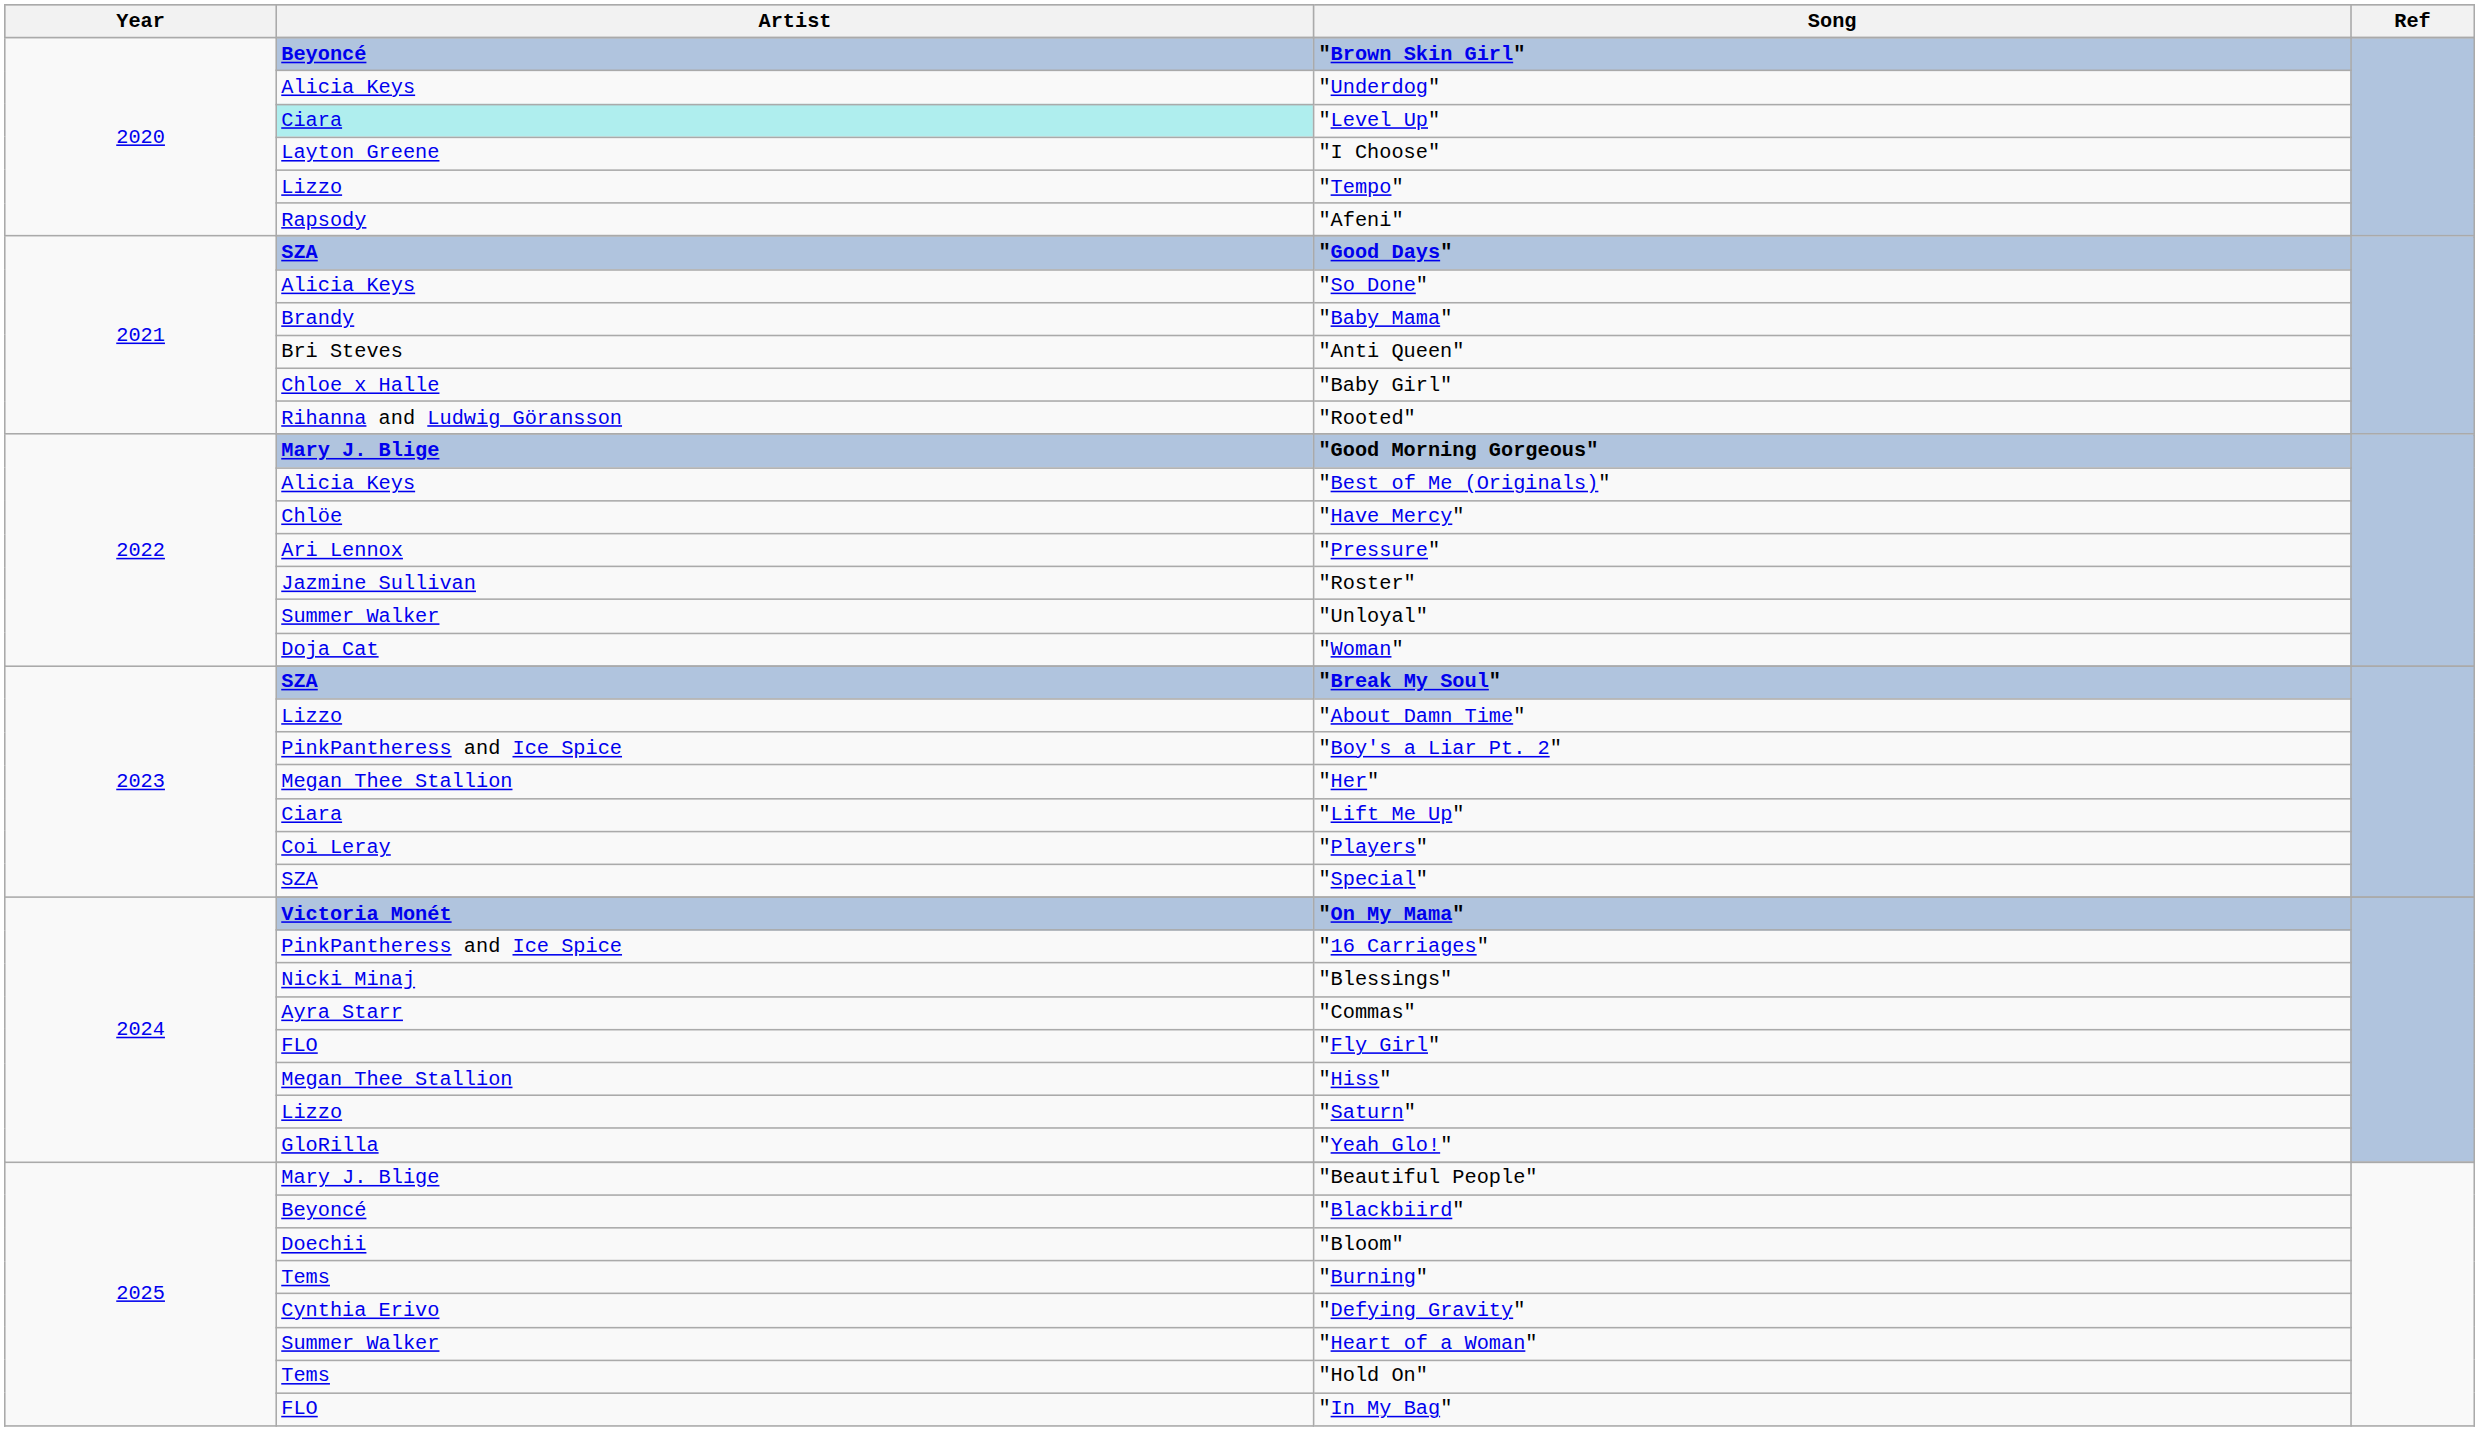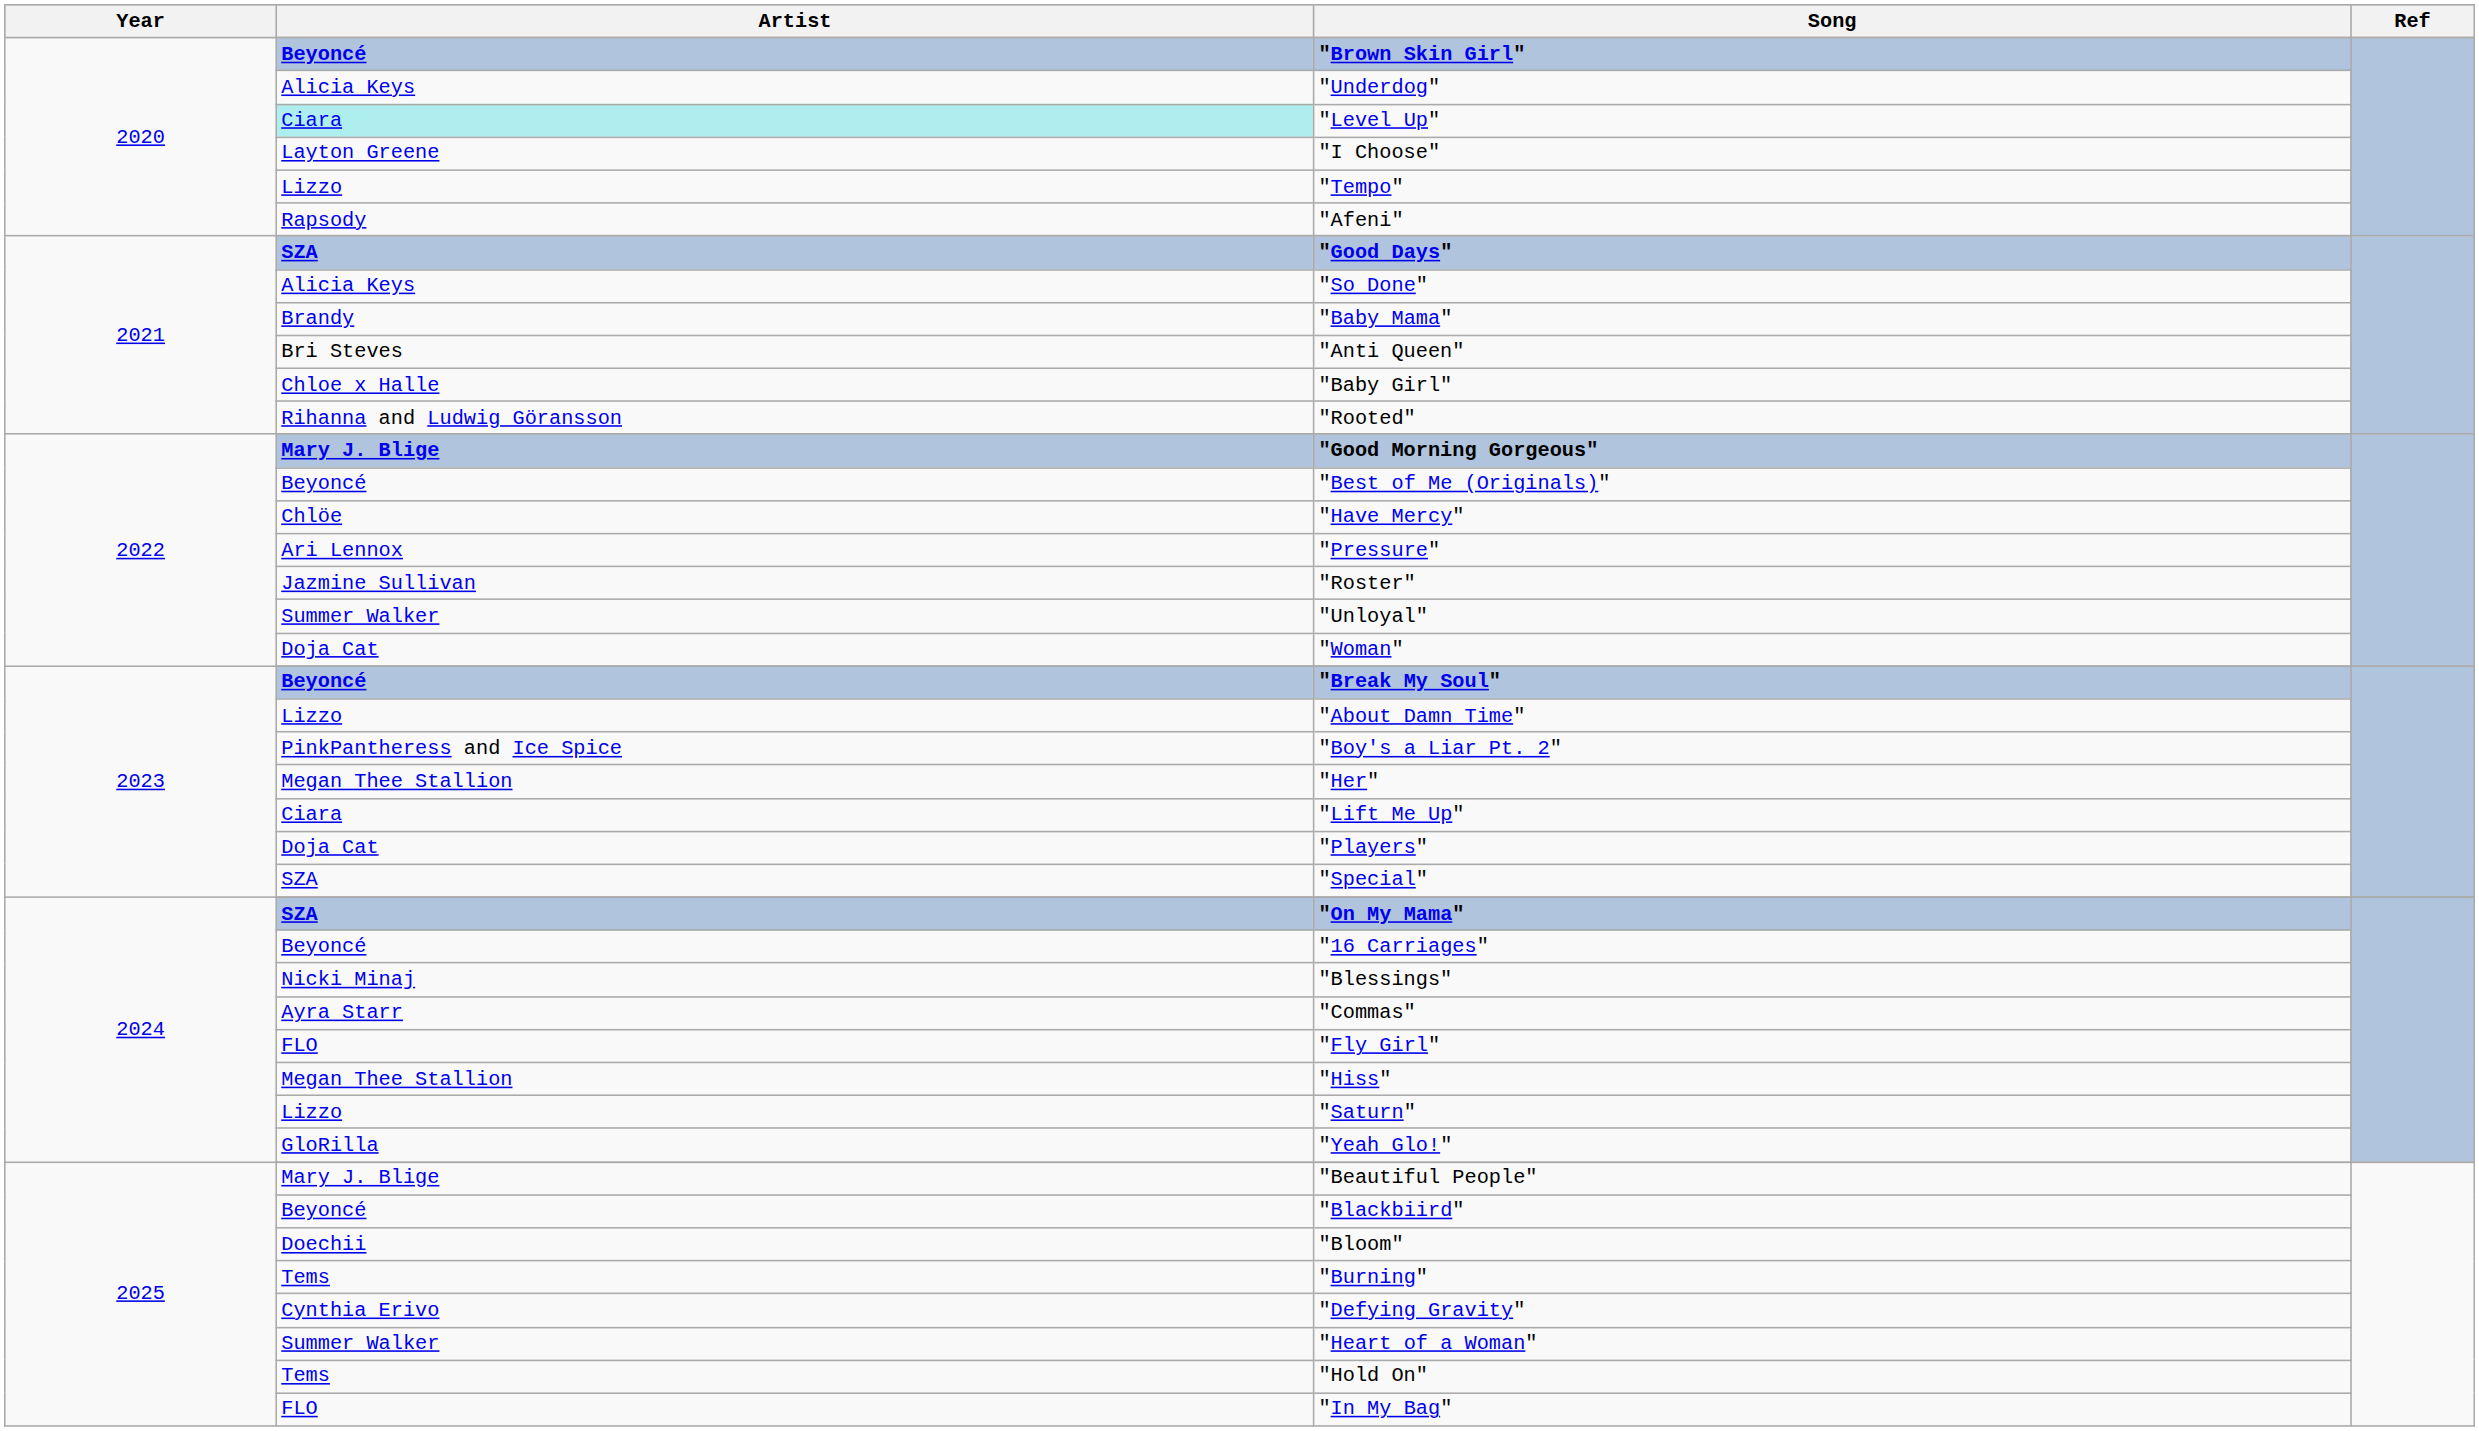 <table class="wikitable" style="width:100%;">
 <tr style="background:#bebebe;">
 <th style="width:11%;">Year</th>
 <th style="width:42%;">Artist</th>
 <th style="width:42%;">Song</th>
 <th style="width:5%;">Ref</th>
 </tr>
 <tr>
 <td rowspan="7" align="center"><a href='#'>2020</a></td>
 </tr>
 <tr style="background:#B0C4DE">
 <td><strong><a href='#'>Beyoncé</a> </strong></td>
 <td><strong>"<a href='#'>Brown Skin Girl</a>"</strong></td>
 <td rowspan="7" align="center"></td>
 </tr>
 <tr>
 <td><a href='#'>Alicia Keys</a></td>
 <td>"<a href='#'>Underdog</a>"</td>
 </tr>
 <tr>
 <td style="background: paleturquoise;"><a href='#'>Ciara</a> </td>
 <td>"<a href='#'>Level Up</a>"</td>
 </tr>
 <tr>
 <td><a href='#'>Layton Greene</a></td>
 <td>"I Choose"</td>
 </tr>
 <tr>
 <td><a href='#'>Lizzo</a> </td>
 <td>"<a href='#'>Tempo</a>"</td>
 </tr>
 <tr>
 <td><a href='#'>Rapsody</a> </td>
 <td>"Afeni"</td>
 </tr>
 <tr>
 <td rowspan="7" align="center"><a href='#'>2021</a></td>
 </tr>
 <tr style="background:#B0C4DE">
 <td><strong><a href='#'>SZA</a></strong></td>
 <td><strong>"<a href='#'>Good Days</a>"</strong></td>
 <td rowspan="7" align="center"></td>
 </tr>
 <tr>
 <td><a href='#'>Alicia Keys</a> </td>
 <td>"<a href='#'>So Done</a>"</td>
 </tr>
 <tr>
 <td><a href='#'>Brandy</a> </td>
 <td>"<a href='#'>Baby Mama</a>"</td>
 </tr>
 <tr>
 <td>Bri Steves</td>
 <td>"Anti Queen"</td>
 </tr>
 <tr>
 <td><a href='#'>Chloe x Halle</a></td>
 <td>"Baby Girl"</td>
 </tr>
 <tr>
 <td><a href='#'>Rihanna</a> and <a href='#'>Ludwig Göransson</a></td>
 <td>"Rooted"</td>
 </tr>
 <tr>
 <td rowspan="8" align="center"><a href='#'>2022</a></td>
 </tr>
 <tr style="background:#B0C4DE">
 <td><strong><a href='#'>Mary J. Blige</a></strong></td>
 <td><strong>"Good Morning Gorgeous"</strong></td>
 <td rowspan="7" align="center"></td>
 </tr>
 <tr>
-<td><a href='#'>Alicia Keys</a></td>
+<td><a href='#'>Beyoncé</a></td>
 <td>"<a href='#'>Best of Me (Originals)</a>"</td>
 </tr>
 <tr>
 <td><a href='#'>Chlöe</a></td>
 <td>"<a href='#'>Have Mercy</a>"</td>
 </tr>
 <tr>
 <td><a href='#'>Ari Lennox</a></td>
 <td>"<a href='#'>Pressure</a>"</td>
 </tr>
 <tr>
 <td><a href='#'>Jazmine Sullivan</a></td>
 <td>"Roster"</td>
 </tr>
 <tr>
 <td><a href='#'>Summer Walker</a> </td>
 <td>"Unloyal"</td>
 </tr>
 <tr>
 <td><a href='#'>Doja Cat</a></td>
 <td>"<a href='#'>Woman</a>"</td>
 </tr>
 <tr>
 <td rowspan="8" align="center"><a href='#'>2023</a></td>
 </tr>
 <tr style="background:#B0C4DE">
-<td><strong><a href='#'>SZA</a></strong></td>
+<td><strong><a href='#'>Beyoncé</a></strong></td>
 <td><strong>"<a href='#'>Break My Soul</a>"</strong></td>
 <td rowspan="7" align="center"></td>
 </tr>
 <tr>
 <td><a href='#'>Lizzo</a></td>
 <td>"<a href='#'>About Damn Time</a>"</td>
 </tr>
 <tr>
 <td><a href='#'>PinkPantheress</a> and <a href='#'>Ice Spice</a></td>
 <td>"<a href='#'>Boy's a Liar Pt. 2</a>"</td>
 </tr>
 <tr>
 <td><a href='#'>Megan Thee Stallion</a></td>
 <td>"<a href='#'>Her</a>"</td>
 </tr>
 <tr>
 <td><a href='#'>Ciara</a> </td>
 <td>"<a href='#'>Lift Me Up</a>"</td>
 </tr>
 <tr>
-<td><a href='#'>Coi Leray</a></td>
+<td><a href='#'>Doja Cat</a></td>
 <td>"<a href='#'>Players</a>"</td>
 </tr>
 <tr>
 <td><a href='#'>SZA</a></td>
 <td>"<a href='#'>Special</a>"</td>
 </tr>
 <tr>
 <td rowspan="9" align="center"><a href='#'>2024</a></td>
 </tr>
 <tr style="background:#B0C4DE">
-<td><strong><a href='#'>Victoria Monét</a></strong></td>
+<td><strong><a href='#'>SZA</a></strong></td>
 <td><strong>"<a href='#'>On My Mama</a>"</strong></td>
 <td rowspan="8" align="center"></td>
 </tr>
 <tr>
-<td><a href='#'>PinkPantheress</a> and <a href='#'>Ice Spice</a></td>
+<td><a href='#'>Beyoncé</a></td>
 <td>"<a href='#'>16 Carriages</a>"</td>
 </tr>
 <tr>
 <td><a href='#'>Nicki Minaj</a> </td>
 <td>"Blessings"</td>
 </tr>
 <tr>
 <td><a href='#'>Ayra Starr</a></td>
 <td>"Commas"</td>
 </tr>
 <tr>
 <td><a href='#'>FLO</a> </td>
 <td>"<a href='#'>Fly Girl</a>"</td>
 </tr>
 <tr>
 <td><a href='#'>Megan Thee Stallion</a></td>
 <td>"<a href='#'>Hiss</a>"</td>
 </tr>
 <tr>
 <td><a href='#'>Lizzo</a></td>
 <td>"<a href='#'>Saturn</a>"</td>
 </tr>
 <tr>
 <td><a href='#'>GloRilla</a></td>
 <td>"<a href='#'>Yeah Glo!</a>"</td>
 </tr>
 <tr>
 <td rowspan="9" align="center"><a href='#'>2025</a></td>
 </tr>
 <tr>
 <td><a href='#'>Mary J. Blige</a></td>
 <td>"Beautiful People"</td>
 <td rowspan="8" align="center"></td>
 </tr>
 <tr>
 <td><a href='#'>Beyoncé</a> </td>
 <td>"<a href='#'>Blackbiird</a>"</td>
 </tr>
 <tr>
 <td><a href='#'>Doechii</a></td>
 <td>"Bloom"</td>
 </tr>
 <tr>
 <td><a href='#'>Tems</a></td>
 <td>"<a href='#'>Burning</a>"</td>
 </tr>
 <tr>
 <td><a href='#'>Cynthia Erivo</a> </td>
 <td>"<a href='#'>Defying Gravity</a>"</td>
 </tr>
 <tr>
 <td><a href='#'>Summer Walker</a></td>
 <td>"<a href='#'>Heart of a Woman</a>"</td>
 </tr>
 <tr>
 <td><a href='#'>Tems</a></td>
 <td>"Hold On"</td>
 </tr>
 <tr>
 <td><a href='#'>FLO</a> </td>
 <td>"<a href='#'>In My Bag</a>"</td>
 </tr>
 </table>
